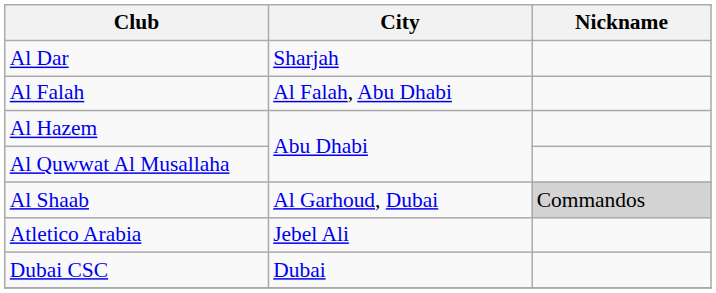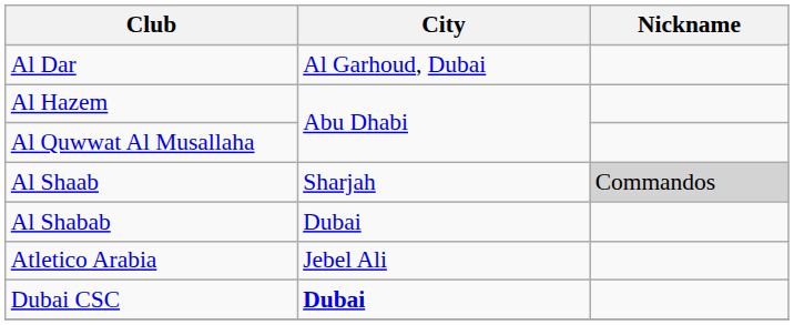 <table class="wikitable sortable" width=30% style="font-size:90%">
 <tr>
 <th width=20%>Club</th>
 <th width=20%>City</th>
 <th width=10%>Nickname</th>
 </tr>
 <tr>
 <td><a href='#'>Al Dar</a></td>
-<td><a href='#'>Sharjah</a></td>
-</tr>
-<tr>
-<td><a href='#'>Al Falah</a></td>
-<td><a href='#'>Al Falah</a>, <a href='#'>Abu Dhabi</a></td>
-<td></td>
+<td><a href='#'>Al Garhoud</a>, <a href='#'>Dubai</a></td>
 </tr>
 <tr>
 <td><a href='#'>Al Hazem</a></td>
 <td rowspan="2"><a href='#'>Abu Dhabi</a></td>
 <td></td>
 </tr>
 <tr>
 <td><a href='#'>Al Quwwat Al Musallaha</a></td>
 <td></td>
 </tr>
 <tr>
 <td><a href='#'>Al Shaab</a></td>
-<td><a href='#'>Al Garhoud</a>, <a href='#'>Dubai</a></td>
+<td><a href='#'>Sharjah</a></td>
 <td style="background: lightgrey;">Commandos</td>
+</tr>
+<tr>
+<td><a href='#'>Al Shabab</a></td>
+<td><a href='#'>Dubai</a></td>
+<td></td>
 </tr>
 <tr>
 <td><a href='#'>Atletico Arabia</a></td>
 <td><a href='#'>Jebel Ali</a></td>
 <td></td>
 </tr>
 <tr>
 <td><a href='#'>Dubai CSC</a></td>
-<td><a href='#'>Dubai</a></td>
+<td><strong><a href='#'>Dubai</a></strong></td>
 <td></td>
 </tr>
 <tr>
 </tr>
 </table>
